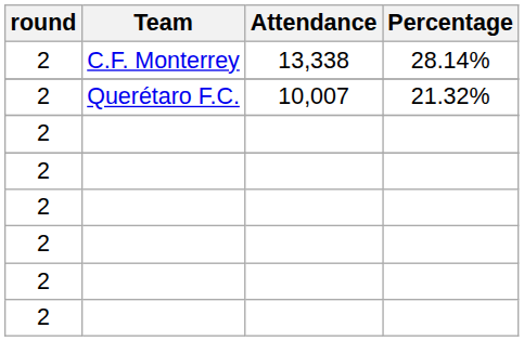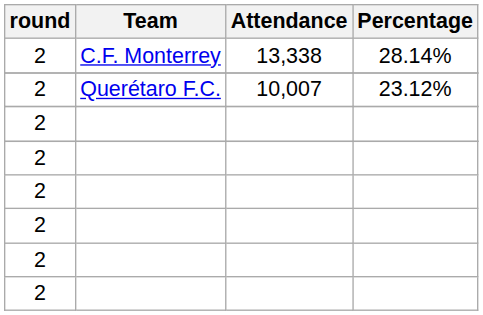 <table class="wikitable sortable">
 <tr>
 <th>round</th>
 <th>Team</th>
 <th>Attendance</th>
 <th>Percentage</th>
 </tr>
 <tr align=center bgcolor=#FFFFFF>
 <td>2</td>
 <td><a href='#'>C.F. Monterrey</a></td>
 <td>13,338</td>
 <td>28.14%</td>
 </tr>
 <tr>
 </tr>
 <tr align=center bgcolor=#FFFFFF>
 <td>2</td>
 <td><a href='#'>Querétaro F.C.</a></td>
 <td>10,007</td>
-<td>21.32%</td>
+<td>23.12%</td>
 </tr>
 <tr>
 </tr>
 <tr align=center bgcolor=#FFFFFF>
 <td>2</td>
 <td></td>
 <td></td>
 <td></td>
 </tr>
 <tr>
 </tr>
 <tr align=center bgcolor=#FFFFFF>
 <td>2</td>
 <td></td>
 <td></td>
 <td></td>
 </tr>
 <tr align=center bgcolor=#FFFFFF>
 <td>2</td>
 <td></td>
 <td></td>
 <td></td>
 </tr>
 <tr align=center bgcolor=#FFFFFF>
 <td>2</td>
 <td></td>
 <td></td>
 <td></td>
 </tr>
 <tr align=center bgcolor=#FFFFFF>
 <td>2</td>
 <td></td>
 <td></td>
 <td></td>
 </tr>
 <tr align=center bgcolor=#FFFFFF>
 <td>2</td>
 <td></td>
 <td></td>
 <td></td>
 </tr>
 </table>
